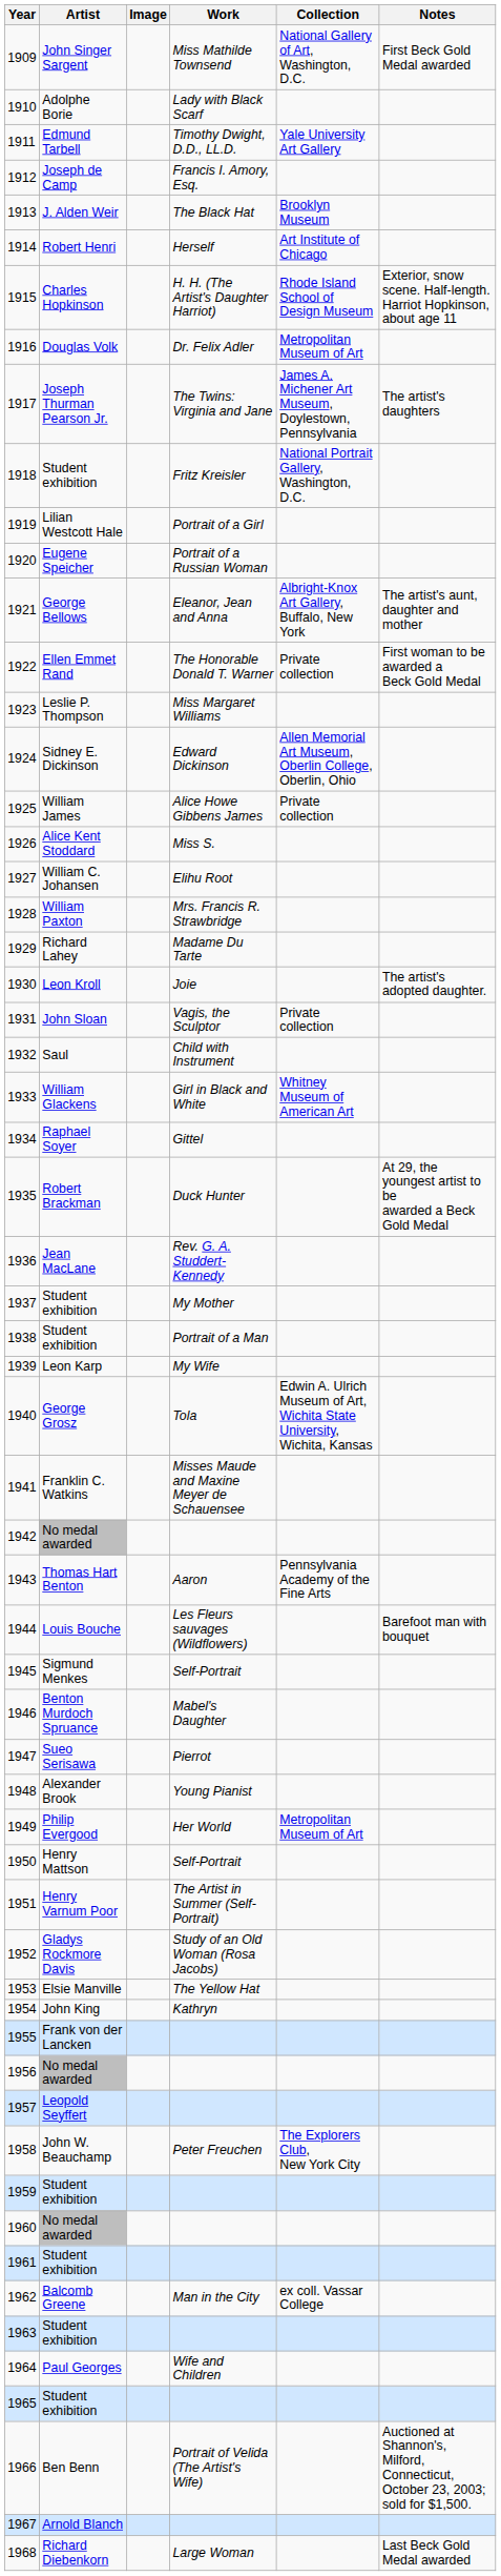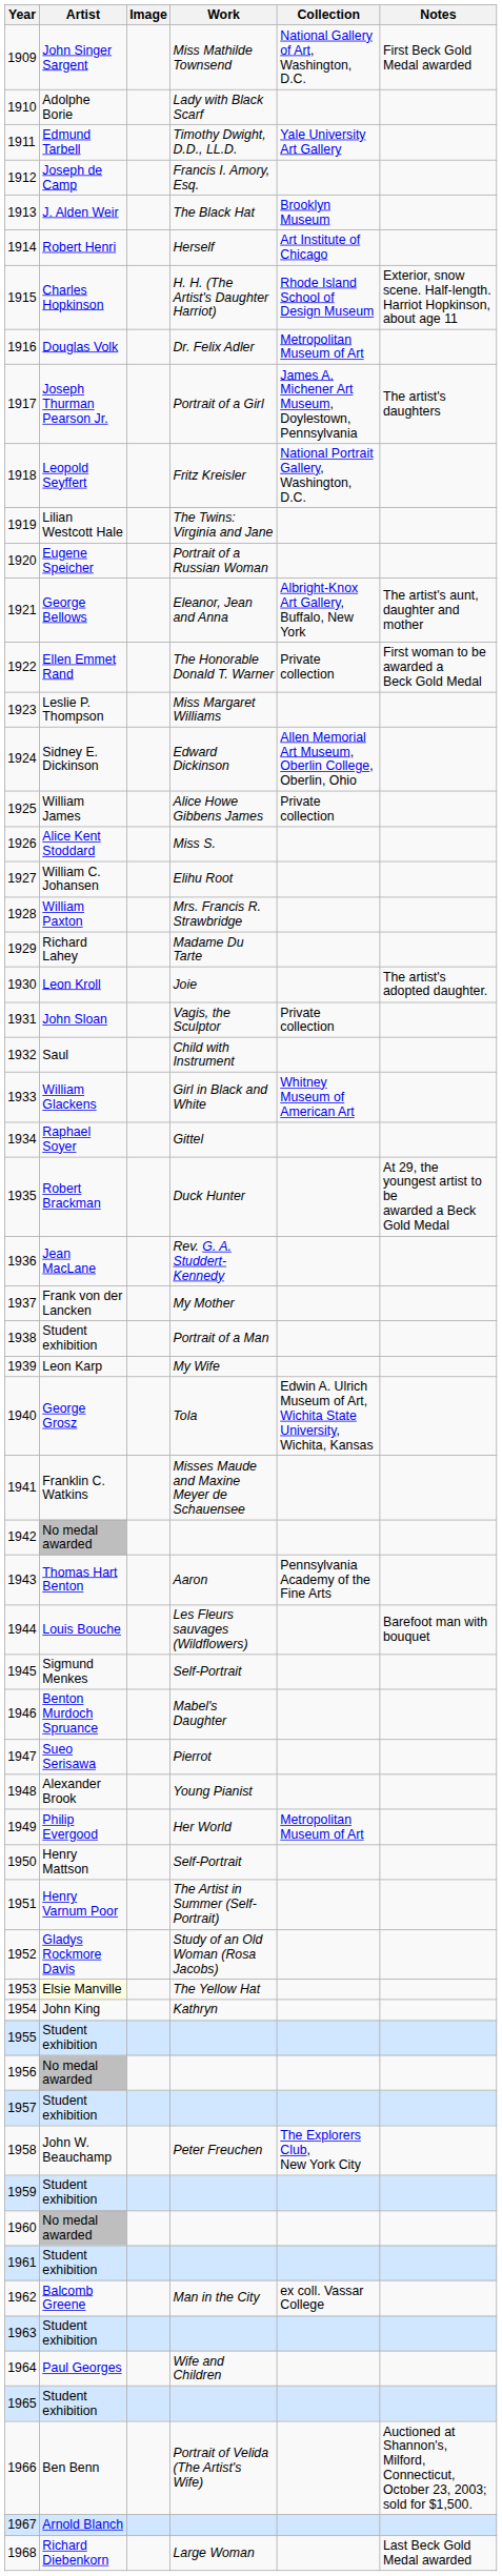 <table class="wikitable sortable">
 <tr>
 <th>Year</th>
 <th>Artist</th>
 <th>Image</th>
 <th>Work</th>
 <th>Collection</th>
 <th>Notes</th>
 </tr>
 <tr>
 <td>1909</td>
 <td><a href='#'>John Singer Sargent</a></td>
 <td></td>
 <td><em>Miss Mathilde Townsend</em></td>
 <td><a href='#'>National Gallery of Art</a>,<br>Washington, D.C.</td>
 <td>First Beck Gold Medal awarded</td>
 </tr>
 <tr>
 <td>1910</td>
 <td>Adolphe Borie</td>
 <td></td>
 <td><em>Lady with Black Scarf</em></td>
 <td></td>
 <td></td>
 </tr>
 <tr>
 <td>1911</td>
 <td><a href='#'>Edmund Tarbell</a></td>
 <td></td>
 <td><em>Timothy Dwight, D.D., LL.D.</em></td>
 <td><a href='#'>Yale University Art Gallery</a></td>
 <td></td>
 </tr>
 <tr>
 <td>1912</td>
 <td><a href='#'>Joseph de Camp</a></td>
 <td></td>
 <td><em>Francis I. Amory, Esq.</em></td>
 <td></td>
 <td></td>
 </tr>
 <tr>
 <td>1913</td>
 <td><a href='#'>J. Alden Weir</a></td>
 <td></td>
 <td><em>The Black Hat</em></td>
 <td><a href='#'>Brooklyn Museum</a></td>
 <td></td>
 </tr>
 <tr>
 <td>1914</td>
 <td><a href='#'>Robert Henri</a></td>
 <td></td>
 <td><em>Herself</em></td>
 <td><a href='#'>Art Institute of Chicago</a></td>
 <td></td>
 </tr>
 <tr>
 <td>1915</td>
 <td><a href='#'>Charles Hopkinson</a></td>
 <td></td>
 <td><em>H. H. (The Artist's Daughter Harriot)</em></td>
 <td><a href='#'>Rhode Island School of Design Museum</a></td>
 <td>Exterior, snow scene. Half-length. Harriot Hopkinson, about age 11</td>
 </tr>
 <tr>
 <td>1916</td>
 <td><a href='#'>Douglas Volk</a></td>
 <td></td>
 <td><em>Dr. Felix Adler</em></td>
 <td><a href='#'>Metropolitan Museum of Art</a></td>
 <td></td>
 </tr>
 <tr>
 <td>1917</td>
 <td><a href='#'>Joseph Thurman Pearson Jr.</a></td>
 <td></td>
-<td><em>The Twins: Virginia and Jane</em></td>
+<td><em>Portrait of a Girl</em></td>
 <td><a href='#'>James A. Michener Art Museum</a>,<br>Doylestown, Pennsylvania</td>
 <td>The artist's daughters</td>
 </tr>
 <tr>
 <td>1918</td>
-<td>Student exhibition</td>
+<td><a href='#'>Leopold Seyffert</a></td>
 <td></td>
 <td><em>Fritz Kreisler</em></td>
 <td><a href='#'>National Portrait Gallery</a>,<br>Washington, D.C.</td>
 <td></td>
 </tr>
 <tr>
 <td>1919</td>
 <td>Lilian Westcott Hale</td>
 <td></td>
-<td><em>Portrait of a Girl</em></td>
+<td><em>The Twins: Virginia and Jane</em></td>
 <td></td>
 <td></td>
 </tr>
 <tr>
 <td>1920</td>
 <td><a href='#'>Eugene Speicher</a></td>
 <td></td>
 <td><em>Portrait of a Russian Woman</em></td>
 <td></td>
 <td></td>
 </tr>
 <tr>
 <td>1921</td>
 <td><a href='#'>George Bellows</a></td>
 <td></td>
 <td><em>Eleanor, Jean and Anna</em></td>
 <td><a href='#'>Albright-Knox Art Gallery</a>,<br>Buffalo, New York</td>
 <td>The artist's aunt, daughter and<br>mother</td>
 </tr>
 <tr>
 <td>1922</td>
 <td><a href='#'>Ellen Emmet Rand</a></td>
 <td></td>
 <td><em>The Honorable Donald T. Warner</em></td>
 <td>Private collection</td>
 <td>First woman to be awarded a<br>Beck Gold Medal</td>
 </tr>
 <tr>
 <td>1923</td>
 <td>Leslie P. Thompson</td>
 <td></td>
 <td><em>Miss Margaret Williams</em></td>
 <td></td>
 <td></td>
 </tr>
 <tr>
 <td>1924</td>
 <td>Sidney E. Dickinson</td>
 <td></td>
 <td><em>Edward Dickinson</em></td>
 <td><a href='#'>Allen Memorial Art Museum</a>,<br><a href='#'>Oberlin College</a>, Oberlin, Ohio</td>
 <td></td>
 </tr>
 <tr>
 <td>1925</td>
 <td>William James</td>
 <td></td>
 <td><em>Alice Howe Gibbens James</em></td>
 <td>Private collection</td>
 <td></td>
 </tr>
 <tr>
 <td>1926</td>
 <td><a href='#'>Alice Kent Stoddard</a></td>
 <td></td>
 <td><em>Miss S.</em></td>
 <td></td>
 <td></td>
 </tr>
 <tr>
 <td>1927</td>
 <td>William C. Johansen</td>
 <td></td>
 <td><em>Elihu Root</em></td>
 <td></td>
 <td></td>
 </tr>
 <tr>
 <td>1928</td>
 <td><a href='#'>William Paxton</a></td>
 <td></td>
 <td><em>Mrs. Francis R. Strawbridge</em></td>
 <td></td>
 <td></td>
 </tr>
 <tr>
 <td>1929</td>
 <td>Richard Lahey</td>
 <td></td>
 <td><em>Madame Du Tarte</em></td>
 <td></td>
 <td></td>
 </tr>
 <tr>
 <td>1930</td>
 <td><a href='#'>Leon Kroll</a></td>
 <td></td>
 <td><em>Joie</em></td>
 <td></td>
 <td>The artist's adopted daughter.</td>
 </tr>
 <tr>
 <td>1931</td>
 <td><a href='#'>John Sloan</a></td>
 <td></td>
 <td><em>Vagis, the Sculptor</em></td>
 <td>Private collection</td>
 <td></td>
 </tr>
 <tr>
 <td>1932</td>
 <td>Saul</td>
 <td></td>
 <td><em>Child with Instrument</em></td>
 <td></td>
 <td></td>
 </tr>
 <tr>
 <td>1933</td>
 <td><a href='#'>William Glackens</a></td>
 <td></td>
 <td><em>Girl in Black and White</em></td>
 <td><a href='#'>Whitney Museum of American Art</a></td>
 <td></td>
 </tr>
 <tr>
 <td>1934</td>
 <td><a href='#'>Raphael Soyer</a></td>
 <td></td>
 <td><em>Gittel</em></td>
 <td></td>
 <td></td>
 </tr>
 <tr>
 <td>1935</td>
 <td><a href='#'>Robert Brackman</a></td>
 <td></td>
 <td><em>Duck Hunter</em></td>
 <td></td>
 <td>At 29, the youngest artist to be<br>awarded a Beck Gold Medal</td>
 </tr>
 <tr>
 <td>1936</td>
 <td><a href='#'>Jean MacLane</a></td>
 <td></td>
 <td><em>Rev. <a href='#'>G. A. Studdert-Kennedy</a></em></td>
 <td></td>
 <td></td>
 </tr>
 <tr>
 <td>1937</td>
-<td>Student exhibition</td>
+<td>Frank von der Lancken</td>
 <td></td>
 <td><em>My Mother</em></td>
 <td></td>
 <td></td>
 </tr>
 <tr>
 <td>1938</td>
 <td>Student exhibition</td>
 <td></td>
 <td><em>Portrait of a Man</em></td>
 <td></td>
 <td></td>
 </tr>
 <tr>
 <td>1939</td>
 <td>Leon Karp</td>
 <td></td>
 <td><em>My Wife</em></td>
 <td></td>
 <td></td>
 </tr>
 <tr>
 <td>1940</td>
 <td><a href='#'>George Grosz</a></td>
 <td></td>
 <td><em>Tola</em></td>
 <td>Edwin A. Ulrich Museum of Art, <br><a href='#'>Wichita State University</a>, Wichita, Kansas</td>
 <td></td>
 </tr>
 <tr>
 <td>1941</td>
 <td>Franklin C. Watkins</td>
 <td></td>
 <td><em>Misses Maude and Maxine Meyer de Schauensee</em></td>
 <td></td>
 <td></td>
 </tr>
 <tr>
 <td>1942</td>
 <td colspan="1" style="background:#BEBEBE">No medal awarded</td>
 <td></td>
 <td></td>
 <td></td>
 <td></td>
 </tr>
 <tr>
 <td>1943</td>
 <td><a href='#'>Thomas Hart Benton</a></td>
 <td></td>
 <td><em>Aaron</em></td>
 <td>Pennsylvania Academy of the Fine Arts</td>
 <td></td>
 </tr>
 <tr>
 <td>1944</td>
 <td><a href='#'>Louis Bouche</a></td>
 <td></td>
 <td><em>Les Fleurs sauvages (Wildflowers)</em></td>
 <td></td>
 <td>Barefoot man with bouquet</td>
 </tr>
 <tr>
 <td>1945</td>
 <td>Sigmund Menkes</td>
 <td></td>
 <td><em>Self-Portrait</em></td>
 <td></td>
 <td></td>
 </tr>
 <tr>
 <td>1946</td>
 <td><a href='#'>Benton Murdoch Spruance</a></td>
 <td></td>
 <td><em>Mabel's Daughter</em></td>
 <td></td>
 <td></td>
 </tr>
 <tr>
 <td>1947</td>
 <td><a href='#'>Sueo Serisawa</a></td>
 <td></td>
 <td><em>Pierrot</em></td>
 <td></td>
 <td></td>
 </tr>
 <tr>
 <td>1948</td>
 <td>Alexander Brook</td>
 <td></td>
 <td><em>Young Pianist</em></td>
 <td></td>
 <td></td>
 </tr>
 <tr>
 <td>1949</td>
 <td><a href='#'>Philip Evergood</a></td>
 <td></td>
 <td><em>Her World</em></td>
 <td><a href='#'>Metropolitan Museum of Art</a></td>
 <td></td>
 </tr>
 <tr>
 <td>1950</td>
 <td>Henry Mattson</td>
 <td></td>
 <td><em>Self-Portrait</em></td>
 <td></td>
 <td></td>
 </tr>
 <tr>
 <td>1951</td>
 <td><a href='#'>Henry Varnum Poor</a></td>
 <td></td>
 <td><em>The Artist in Summer (Self-Portrait)</em></td>
 <td></td>
 <td></td>
 </tr>
 <tr>
 <td>1952</td>
 <td><a href='#'>Gladys Rockmore Davis</a></td>
 <td></td>
 <td><em>Study of an Old Woman (Rosa Jacobs)</em></td>
 <td></td>
 <td></td>
 </tr>
 <tr>
 <td>1953</td>
-<td>Elsie Manville</td>
+<td style="background: lightyellow;">Elsie Manville</td>
 <td></td>
 <td><em>The Yellow Hat</em></td>
 <td></td>
 <td></td>
 </tr>
 <tr>
 <td>1954</td>
 <td>John King</td>
 <td></td>
 <td><em>Kathryn</em></td>
 <td></td>
 <td></td>
 </tr>
 <tr style="background-color:#D0E7FF">
 <td>1955</td>
-<td>Frank von der Lancken</td>
+<td>Student exhibition</td>
 <td></td>
 <td></td>
 <td></td>
 <td></td>
 </tr>
 <tr>
 <td>1956</td>
 <td colspan="1" style="background:#BEBEBE">No medal awarded</td>
 <td></td>
 <td></td>
 <td></td>
 <td></td>
 </tr>
 <tr style="background-color:#D0E7FF">
 <td>1957</td>
-<td><a href='#'>Leopold Seyffert</a></td>
+<td>Student exhibition</td>
 <td></td>
 <td></td>
 <td></td>
 <td></td>
 </tr>
 <tr>
 <td>1958</td>
 <td>John W. Beauchamp</td>
 <td></td>
 <td><em>Peter Freuchen</em></td>
 <td><a href='#'>The Explorers Club</a>,<br>New York City</td>
 <td></td>
 </tr>
 <tr style="background-color:#D0E7FF">
 <td>1959</td>
 <td>Student exhibition</td>
 <td></td>
 <td></td>
 <td></td>
 <td></td>
 </tr>
 <tr>
 <td>1960</td>
 <td colspan="1" style="background:#BEBEBE">No medal awarded</td>
 <td></td>
 <td></td>
 <td></td>
 <td></td>
 </tr>
 <tr style="background-color:#D0E7FF">
 <td>1961</td>
 <td>Student exhibition</td>
 <td></td>
 <td></td>
 <td></td>
 <td></td>
 </tr>
 <tr>
 <td>1962</td>
 <td><a href='#'>Balcomb Greene</a></td>
 <td></td>
 <td><em>Man in the City</em></td>
 <td>ex coll. Vassar College</td>
 <td></td>
 </tr>
 <tr style="background-color:#D0E7FF">
 <td>1963</td>
 <td>Student exhibition</td>
 <td></td>
 <td></td>
 <td></td>
 <td></td>
 </tr>
 <tr>
 <td>1964</td>
 <td><a href='#'>Paul Georges</a></td>
 <td></td>
 <td><em>Wife and Children</em></td>
 <td></td>
 <td></td>
 </tr>
 <tr style="background-color:#D0E7FF">
 <td>1965</td>
 <td>Student exhibition</td>
 <td></td>
 <td></td>
 <td></td>
 <td></td>
 </tr>
 <tr>
 <td>1966</td>
 <td>Ben Benn</td>
 <td></td>
 <td><em>Portrait of Velida (The Artist's Wife)</em></td>
 <td></td>
 <td>Auctioned at Shannon's, Milford, Connecticut,<br>October 23, 2003; sold for $1,500.</td>
 </tr>
 <tr style="background-color:#D0E7FF">
 <td>1967</td>
 <td><a href='#'>Arnold Blanch</a></td>
 <td></td>
 <td></td>
 <td></td>
 <td></td>
 </tr>
 <tr>
 <td>1968</td>
 <td><a href='#'>Richard Diebenkorn</a></td>
 <td></td>
 <td><em>Large Woman</em></td>
 <td></td>
 <td>Last Beck Gold Medal awarded</td>
 </tr>
 </table>
